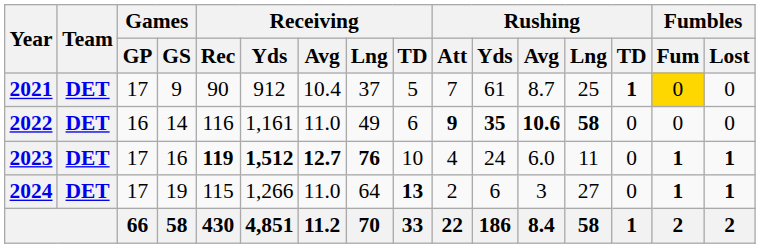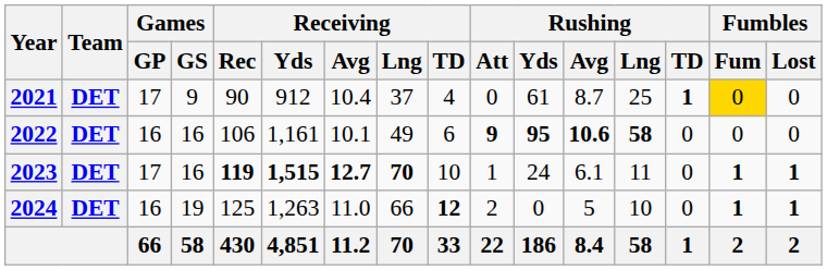 <table class="wikitable" style="text-align:center;">
 <tr>
 <th rowspan="2">Year</th>
 <th rowspan="2">Team</th>
 <th colspan="2">Games</th>
 <th colspan="5">Receiving</th>
 <th colspan="5">Rushing</th>
 <th colspan="2">Fumbles</th>
 </tr>
 <tr>
 <th>GP</th>
 <th>GS</th>
 <th>Rec</th>
 <th>Yds</th>
 <th>Avg</th>
 <th>Lng</th>
 <th>TD</th>
 <th>Att</th>
 <th>Yds</th>
 <th>Avg</th>
 <th>Lng</th>
 <th>TD</th>
 <th>Fum</th>
 <th>Lost</th>
 </tr>
 <tr>
 <th><a href='#'>2021</a></th>
 <th><a href='#'>DET</a></th>
 <td>17</td>
 <td>9</td>
 <td>90</td>
 <td>912</td>
 <td>10.4</td>
 <td>37</td>
-<td>5</td>
-<td>7</td>
+<td>4</td>
+<td>0</td>
 <td>61</td>
 <td>8.7</td>
 <td>25</td>
 <td><strong>1</strong></td>
 <td style="background: gold;">0</td>
 <td>0</td>
 </tr>
 <tr>
 <th><a href='#'>2022</a></th>
 <th><a href='#'>DET</a></th>
 <td>16</td>
-<td>14</td>
-<td>116</td>
+<td>16</td>
+<td>106</td>
 <td>1,161</td>
-<td>11.0</td>
+<td>10.1</td>
 <td>49</td>
 <td>6</td>
 <td><strong>9</strong></td>
-<td><strong>35</strong></td>
+<td><strong>95</strong></td>
 <td><strong>10.6</strong></td>
 <td><strong>58</strong></td>
 <td>0</td>
 <td>0</td>
 <td>0</td>
 </tr>
 <tr>
 <th><a href='#'>2023</a></th>
 <th><a href='#'>DET</a></th>
 <td>17</td>
 <td>16</td>
 <td><strong>119</strong></td>
-<td><strong>1,512</strong></td>
+<td><strong>1,515</strong></td>
 <td><strong>12.7</strong></td>
-<td><strong>76</strong></td>
+<td><strong>70</strong></td>
 <td>10</td>
-<td>4</td>
+<td>1</td>
 <td>24</td>
-<td>6.0</td>
+<td>6.1</td>
 <td>11</td>
 <td>0</td>
 <td><strong>1</strong></td>
 <td><strong>1</strong></td>
 </tr>
 <tr>
 <th><a href='#'>2024</a></th>
 <th><a href='#'>DET</a></th>
-<td>17</td>
+<td>16</td>
 <td>19</td>
-<td>115</td>
-<td>1,266</td>
+<td>125</td>
+<td>1,263</td>
 <td>11.0</td>
-<td>64</td>
-<td><strong>13</strong></td>
+<td>66</td>
+<td><strong>12</strong></td>
 <td>2</td>
-<td>6</td>
-<td>3</td>
-<td>27</td>
+<td>0</td>
+<td>5</td>
+<td>10</td>
 <td>0</td>
 <td><strong>1</strong></td>
 <td><strong>1</strong></td>
 </tr>
 <tr>
 <th colspan="2"></th>
 <th>66</th>
 <th>58</th>
 <th>430</th>
 <th>4,851</th>
 <th>11.2</th>
 <th>70</th>
 <th>33</th>
 <th>22</th>
 <th>186</th>
 <th>8.4</th>
 <th>58</th>
 <th>1</th>
 <th>2</th>
 <th>2</th>
 </tr>
 </table>
